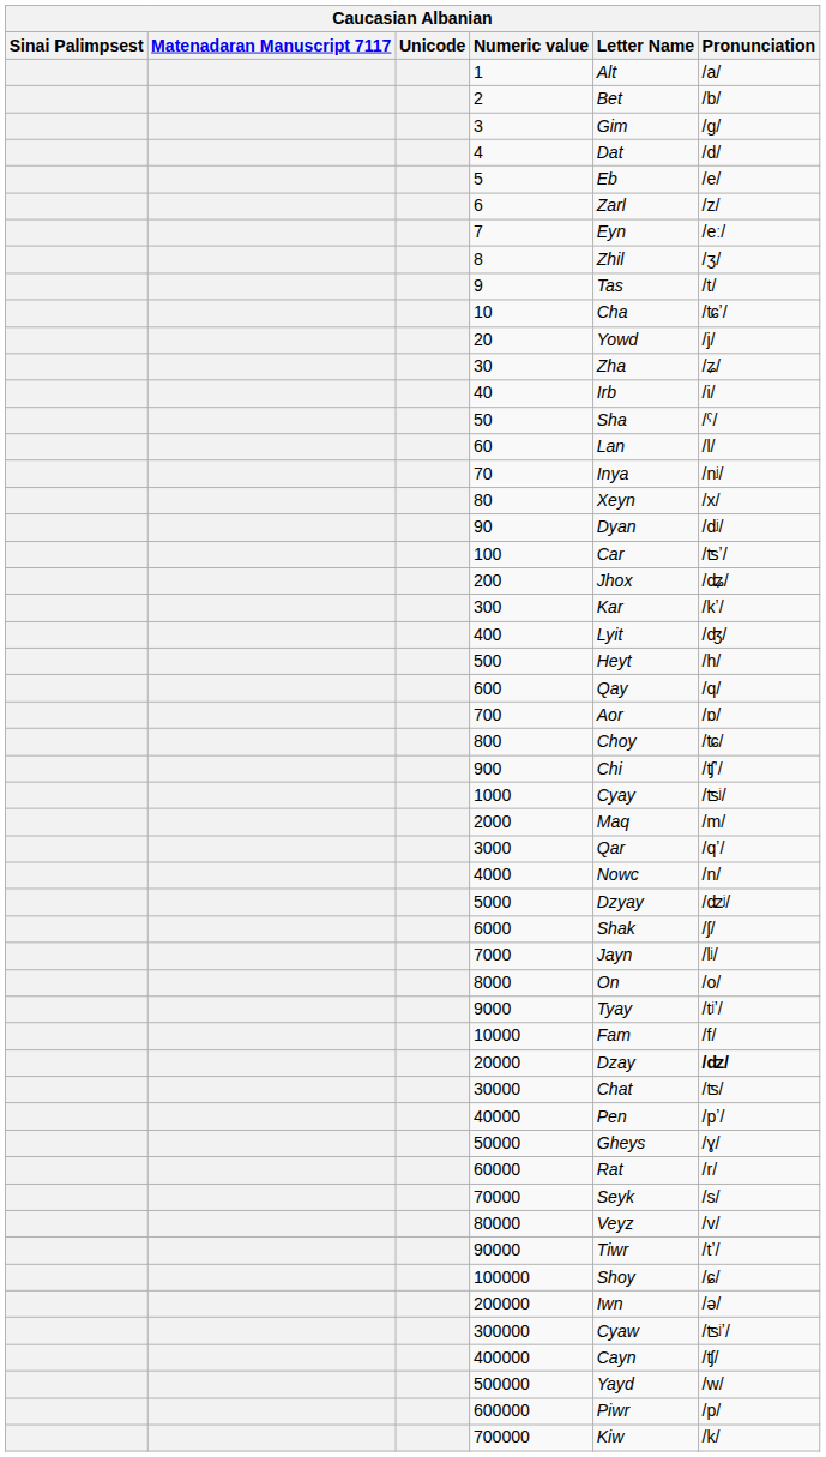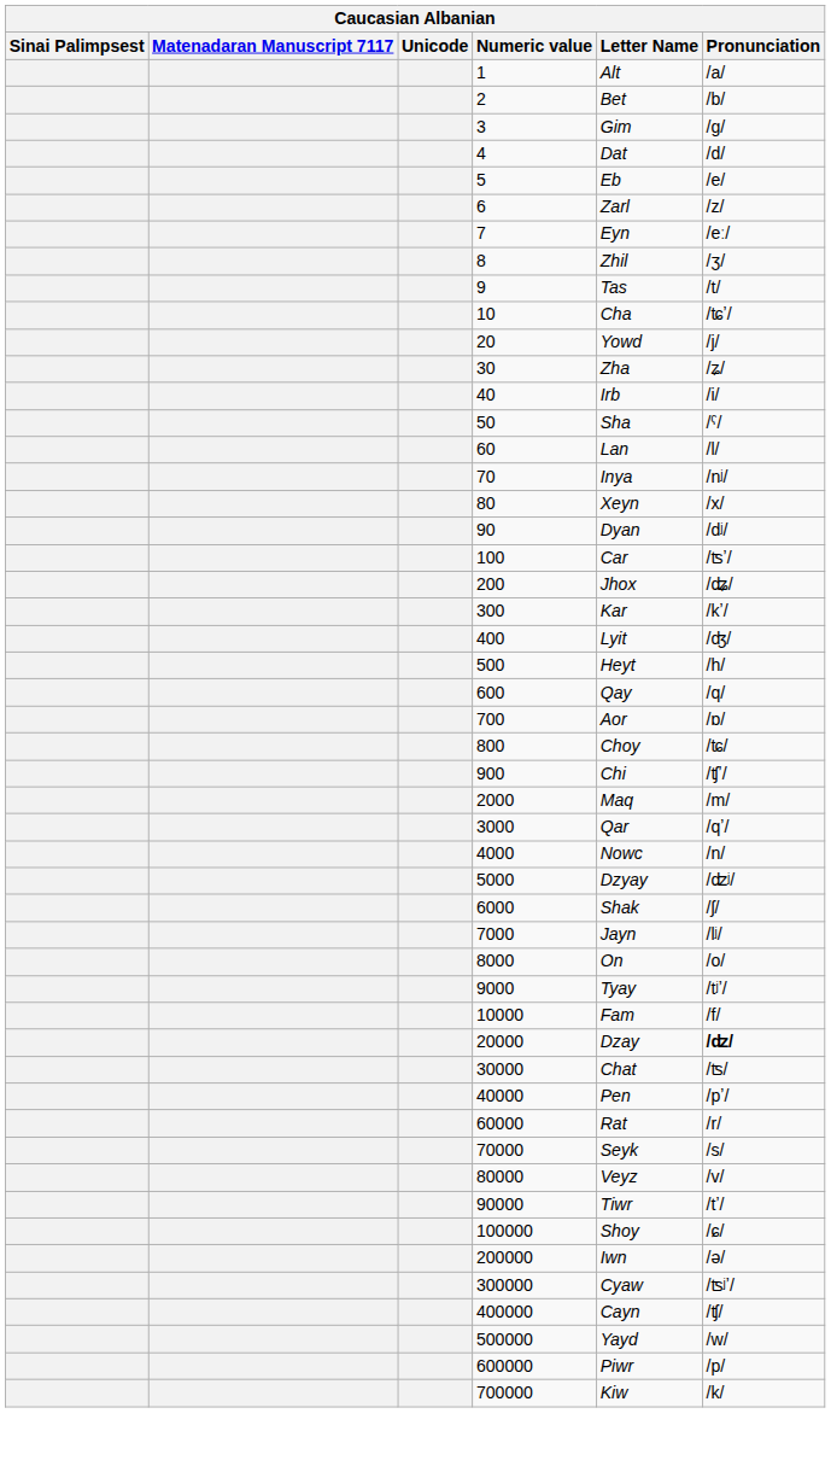 <table class="wikitable">
 <tr>
 <th colspan="6">Caucasian Albanian</th>
 </tr>
 <tr>
 <th>Sinai Palimpsest</th>
 <th><a href='#'>Matenadaran Manuscript 7117</a></th>
 <th>Unicode</th>
 <th>Numeric value</th>
 <th>Letter Name</th>
 <th>Pronunciation</th>
 </tr>
 <tr>
 <th></th>
 <th></th>
 <th></th>
 <td>1</td>
 <td><em>Alt</em></td>
 <td>/a/</td>
 </tr>
 <tr>
 <th></th>
 <th></th>
 <th></th>
 <td>2</td>
 <td><em>Bet</em></td>
 <td>/b/</td>
 </tr>
 <tr>
 <th></th>
 <th></th>
 <th></th>
 <td>3</td>
 <td><em>Gim</em></td>
 <td>/ɡ/</td>
 </tr>
 <tr>
 <th></th>
 <th></th>
 <th></th>
 <td>4</td>
 <td><em>Dat</em></td>
 <td>/d/</td>
 </tr>
 <tr>
 <th></th>
 <th></th>
 <th></th>
 <td>5</td>
 <td><em>Eb</em></td>
 <td>/e/</td>
 </tr>
 <tr>
 <th></th>
 <th></th>
 <th></th>
 <td>6</td>
 <td><em>Zarl</em></td>
 <td>/z/</td>
 </tr>
 <tr>
 <th></th>
 <th></th>
 <th></th>
 <td>7</td>
 <td><em>Eyn</em></td>
 <td>/eː/</td>
 </tr>
 <tr>
 <th></th>
 <th></th>
 <th></th>
 <td>8</td>
 <td><em>Zhil</em></td>
 <td>/ʒ/</td>
 </tr>
 <tr>
 <th></th>
 <th></th>
 <th></th>
 <td>9</td>
 <td><em>Tas</em></td>
 <td>/t/</td>
 </tr>
 <tr>
 <th></th>
 <th></th>
 <th></th>
 <td>10</td>
 <td><em>Cha</em></td>
 <td>/ʨʼ/</td>
 </tr>
 <tr>
 <th></th>
 <th></th>
 <th></th>
 <td>20</td>
 <td><em>Yowd</em></td>
 <td>/j/</td>
 </tr>
 <tr>
 <th></th>
 <th></th>
 <th></th>
 <td>30</td>
 <td><em>Zha</em></td>
 <td>/ʑ/</td>
 </tr>
 <tr>
 <th></th>
 <th></th>
 <th></th>
 <td>40</td>
 <td><em>Irb</em></td>
 <td>/i/</td>
 </tr>
 <tr>
 <th></th>
 <th></th>
 <th></th>
 <td>50</td>
 <td><em>Sha</em></td>
 <td>/ˤ/</td>
 </tr>
 <tr>
 <th></th>
 <th></th>
 <th></th>
 <td>60</td>
 <td><em>Lan</em></td>
 <td>/l/</td>
 </tr>
 <tr>
 <th></th>
 <th></th>
 <th></th>
 <td>70</td>
 <td><em>Inya</em></td>
 <td>/nʲ/</td>
 </tr>
 <tr>
 <th></th>
 <th></th>
 <th></th>
 <td>80</td>
 <td><em>Xeyn</em></td>
 <td>/x/</td>
 </tr>
 <tr>
 <th></th>
 <th></th>
 <th></th>
 <td>90</td>
 <td><em>Dyan</em></td>
 <td>/dʲ/</td>
 </tr>
 <tr>
 <th></th>
 <th></th>
 <th></th>
 <td>100</td>
 <td><em>Car</em></td>
 <td>/ʦʼ/</td>
 </tr>
 <tr>
 <th></th>
 <th></th>
 <th></th>
 <td>200</td>
 <td><em>Jhox</em></td>
 <td>/ʥ/</td>
 </tr>
 <tr>
 <th></th>
 <th></th>
 <th></th>
 <td>300</td>
 <td><em>Kar</em></td>
 <td>/kʼ/</td>
 </tr>
 <tr>
 <th></th>
 <th></th>
 <th></th>
 <td>400</td>
 <td><em>Lyit</em></td>
 <td>/ʤ/</td>
 </tr>
 <tr>
 <th></th>
 <th></th>
 <th></th>
 <td>500</td>
 <td><em>Heyt</em></td>
 <td>/h/</td>
 </tr>
 <tr>
 <th></th>
 <th></th>
 <th></th>
 <td>600</td>
 <td><em>Qay</em></td>
 <td>/q/</td>
 </tr>
 <tr>
 <th></th>
 <th></th>
 <th></th>
 <td>700</td>
 <td><em>Aor</em></td>
 <td>/ɒ/</td>
 </tr>
 <tr>
 <th></th>
 <th></th>
 <th></th>
 <td>800</td>
 <td><em>Choy</em></td>
 <td>/ʨ/</td>
 </tr>
 <tr>
 <th></th>
 <th></th>
 <th></th>
 <td>900</td>
 <td><em>Chi</em></td>
 <td>/ʧʼ/</td>
 </tr>
 <tr>
 <th></th>
 <th></th>
 <th></th>
-<td>1000</td>
-<td><em>Cyay</em></td>
-<td>/ʦʲ/</td>
-</tr>
-<tr>
-<th></th>
-<th></th>
-<th></th>
 <td>2000</td>
 <td><em>Maq</em></td>
 <td>/m/</td>
 </tr>
 <tr>
 <th></th>
 <th></th>
 <th></th>
 <td>3000</td>
 <td><em>Qar</em></td>
 <td>/qʼ/</td>
 </tr>
 <tr>
 <th></th>
 <th></th>
 <th></th>
 <td>4000</td>
 <td><em>Nowc</em></td>
 <td>/n/</td>
 </tr>
 <tr>
 <th></th>
 <th></th>
 <th></th>
 <td>5000</td>
 <td><em>Dzyay</em></td>
 <td>/ʣʲ/</td>
 </tr>
 <tr>
 <th></th>
 <th></th>
 <th></th>
 <td>6000</td>
 <td><em>Shak</em></td>
 <td>/ʃ/</td>
 </tr>
 <tr>
 <th></th>
 <th></th>
 <th></th>
 <td>7000</td>
 <td><em>Jayn</em></td>
 <td>/lʲ/</td>
 </tr>
 <tr>
 <th></th>
 <th></th>
 <th></th>
 <td>8000</td>
 <td><em>On</em></td>
 <td>/o/</td>
 </tr>
 <tr>
 <th></th>
 <th></th>
 <th></th>
 <td>9000</td>
 <td><em>Tyay</em></td>
 <td>/tʲʼ/</td>
 </tr>
 <tr>
 <th></th>
 <th></th>
 <th></th>
 <td>10000</td>
 <td><em>Fam</em></td>
 <td>/f/</td>
 </tr>
 <tr>
 <th></th>
 <th></th>
 <th></th>
 <td>20000</td>
 <td><em>Dzay</em></td>
 <td><strong>/ʣ/</strong></td>
 </tr>
 <tr>
 <th></th>
 <th></th>
 <th></th>
 <td>30000</td>
 <td><em>Chat</em></td>
 <td>/ʦ/</td>
 </tr>
 <tr>
 <th></th>
 <th></th>
 <th></th>
 <td>40000</td>
 <td><em>Pen</em></td>
 <td>/pʼ/</td>
 </tr>
 <tr>
 <th></th>
 <th></th>
 <th></th>
-<td>50000</td>
-<td><em>Gheys</em></td>
-<td>/ɣ/</td>
-</tr>
-<tr>
-<th></th>
-<th></th>
-<th></th>
 <td>60000</td>
 <td><em>Rat</em></td>
 <td>/r/</td>
 </tr>
 <tr>
 <th></th>
 <th></th>
 <th></th>
 <td>70000</td>
 <td><em>Seyk</em></td>
 <td>/s/</td>
 </tr>
 <tr>
 <th></th>
 <th></th>
 <th></th>
 <td>80000</td>
 <td><em>Veyz</em></td>
 <td>/v/</td>
 </tr>
 <tr>
 <th></th>
 <th></th>
 <th></th>
 <td>90000</td>
 <td><em>Tiwr</em></td>
 <td>/tʼ/</td>
 </tr>
 <tr>
 <th></th>
 <th></th>
 <th></th>
 <td>100000</td>
 <td><em>Shoy</em></td>
 <td>/ɕ/</td>
 </tr>
 <tr>
 <th></th>
 <th></th>
 <th></th>
 <td>200000</td>
 <td><em>Iwn</em></td>
 <td>/ə/</td>
 </tr>
 <tr>
 <th></th>
 <th></th>
 <th></th>
 <td>300000</td>
 <td><em>Cyaw</em></td>
 <td>/ʦʲʼ/</td>
 </tr>
 <tr>
 <th></th>
 <th></th>
 <th></th>
 <td>400000</td>
 <td><em>Cayn</em></td>
 <td>/ʧ/</td>
 </tr>
 <tr>
 <th></th>
 <th></th>
 <th></th>
 <td>500000</td>
 <td><em>Yayd</em></td>
 <td>/w/</td>
 </tr>
 <tr>
 <th></th>
 <th></th>
 <th></th>
 <td>600000</td>
 <td><em>Piwr</em></td>
 <td>/p/</td>
 </tr>
 <tr>
 <th></th>
 <th></th>
 <th></th>
 <td>700000</td>
 <td><em>Kiw</em></td>
 <td>/k/</td>
 </tr>
 </table>
